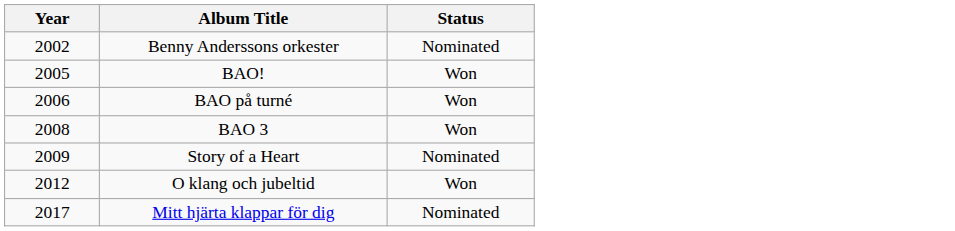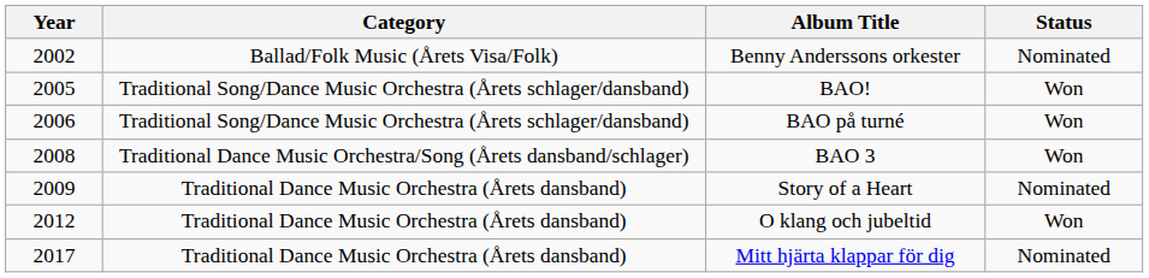 <table class="wikitable plainrowheaders" style="text-align:center;" border="1">
 <tr>
 <th style="width:5em;">Year</th>
+<th style="width:36em;">Category</th>
 <th style="width:16em;">Album Title</th>
 <th style="width:8em;">Status</th>
 </tr>
 <tr>
 <td scope="row">2002</td>
+<td style="text-align:center;">Ballad/Folk Music (Årets Visa/Folk)</td>
 <td style="text-align:center;">Benny Anderssons orkester</td>
 <td>Nominated</td>
 </tr>
 <tr>
 <td scope="row">2005</td>
+<td style="text-align:center;">Traditional Song/Dance Music Orchestra (Årets schlager/dansband)</td>
 <td style="text-align:center;">BAO!</td>
 <td>Won</td>
 </tr>
 <tr>
 <td scope="row">2006</td>
+<td style="text-align:center;">Traditional Song/Dance Music Orchestra (Årets schlager/dansband)</td>
 <td style="text-align:center;">BAO på turné</td>
 <td>Won</td>
 </tr>
 <tr>
 <td scope="row">2008</td>
+<td style="text-align:center;">Traditional Dance Music Orchestra/Song (Årets dansband/schlager)</td>
 <td style="text-align:center;">BAO 3</td>
 <td>Won</td>
 </tr>
 <tr>
 <td scope="row">2009</td>
+<td style="text-align:center;">Traditional Dance Music Orchestra (Årets dansband)</td>
 <td style="text-align:center;">Story of a Heart</td>
 <td>Nominated</td>
 </tr>
 <tr>
 <td scope="row">2012</td>
+<td style="text-align:center;">Traditional Dance Music Orchestra (Årets dansband)</td>
 <td style="text-align:center;">O klang och jubeltid</td>
 <td>Won</td>
 </tr>
 <tr>
 <td scope="row">2017</td>
+<td style="text-align:center;">Traditional Dance Music Orchestra (Årets dansband)</td>
 <td style="text-align:center;"><a href='#'>Mitt hjärta klappar för dig</a></td>
 <td>Nominated</td>
 </tr>
 </table>
